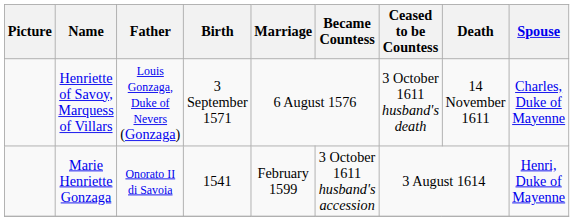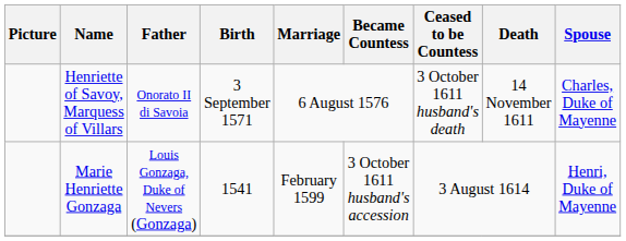 <table width=95% class="wikitable">
 <tr>
 <th width = "8%">Picture</th>
 <th width = "10%">Name</th>
 <th width = "9%">Father</th>
 <th width = "10%">Birth</th>
 <th width = "9%">Marriage</th>
 <th width = "9%">Became Countess</th>
 <th width = "9%">Ceased to be Countess</th>
 <th width = "9%">Death</th>
 <th width = "6%"><a href='#'>Spouse</a></th>
 </tr>
 <tr>
 <td align="center"></td>
 <td align="center"><a href='#'>Henriette of Savoy, Marquess of Villars</a></td>
-<td align="center"><small><a href='#'>Louis Gonzaga, Duke of Nevers</a></small><br>(<a href='#'>Gonzaga</a>)</td>
+<td align="center"><small><a href='#'>Onorato II di Savoia</a></small></td>
 <td align="center">3 September 1571</td>
 <td align="center" colspan="2">6 August 1576</td>
 <td align="center">3 October 1611<br><em>husband's death</em></td>
 <td align="center">14 November 1611</td>
 <td align="center"><a href='#'>Charles, Duke of Mayenne</a></td>
 </tr>
 <tr>
 <td align="center"></td>
 <td align="center"><a href='#'>Marie Henriette Gonzaga</a></td>
-<td align="center"><small><a href='#'>Onorato II di Savoia</a></small></td>
+<td align="center"><small><a href='#'>Louis Gonzaga, Duke of Nevers</a></small><br>(<a href='#'>Gonzaga</a>)</td>
 <td align="center">1541</td>
 <td align="center">February 1599</td>
 <td align="center">3 October 1611<br><em>husband's accession</em></td>
 <td align="center" colspan="2">3 August 1614</td>
 <td align="center"><a href='#'>Henri, Duke of Mayenne</a></td>
 </tr>
 <tr>
 </tr>
 </table>
